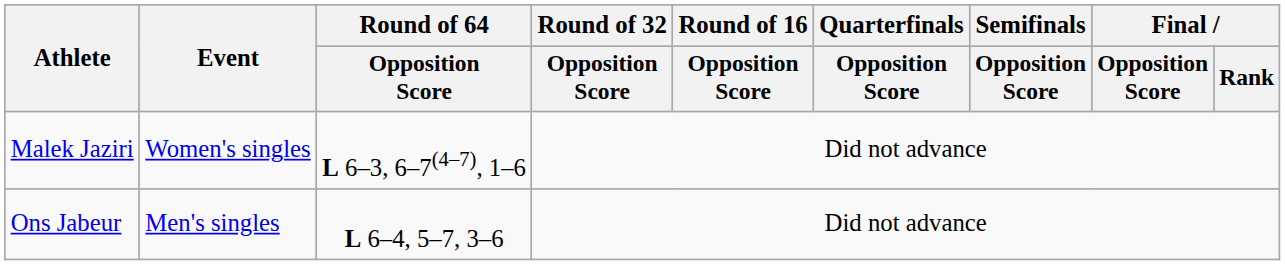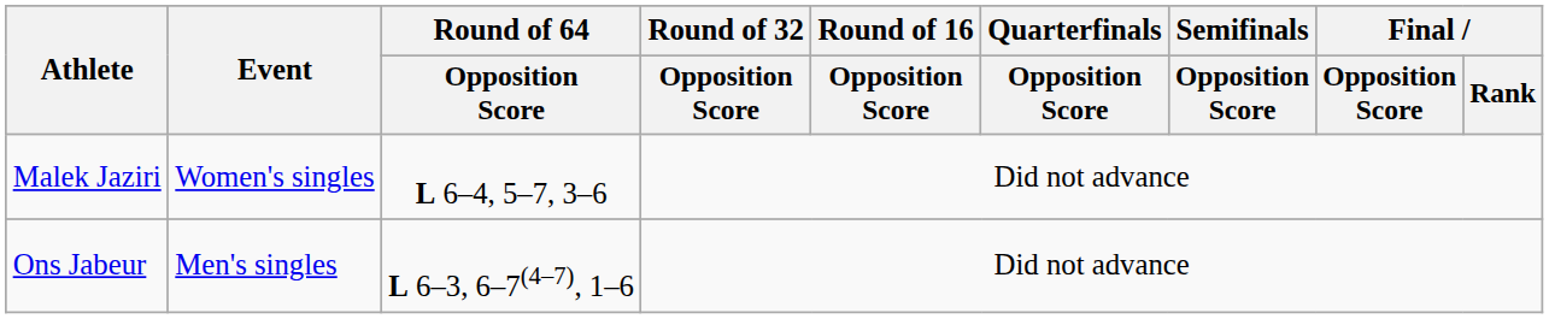 <table class=wikitable style="font-size:90%">
 <tr>
 <th rowspan="2">Athlete</th>
 <th rowspan="2">Event</th>
 <th>Round of 64</th>
 <th>Round of 32</th>
 <th>Round of 16</th>
 <th>Quarterfinals</th>
 <th>Semifinals</th>
 <th colspan=2>Final / </th>
 </tr>
 <tr style="font-size:95%">
 <th>Opposition<br>Score</th>
 <th>Opposition<br>Score</th>
 <th>Opposition<br>Score</th>
 <th>Opposition<br>Score</th>
 <th>Opposition<br>Score</th>
 <th>Opposition<br>Score</th>
 <th>Rank</th>
 </tr>
 <tr align=center>
 <td align=left><a href='#'>Malek Jaziri</a></td>
 <td align=left><a href='#'>Women's singles</a></td>
-<td><br><strong>L</strong> 6–3, 6–7<sup>(4–7)</sup>, 1–6</td>
+<td><br><strong>L</strong> 6–4, 5–7, 3–6</td>
 <td colspan=6>Did not advance</td>
 </tr>
 <tr align=center>
 <td align=left><a href='#'>Ons Jabeur</a></td>
 <td align=left><a href='#'>Men's singles</a></td>
-<td><br><strong>L</strong> 6–4, 5–7, 3–6</td>
+<td><br><strong>L</strong> 6–3, 6–7<sup>(4–7)</sup>, 1–6</td>
 <td colspan=6>Did not advance</td>
 </tr>
 </table>
